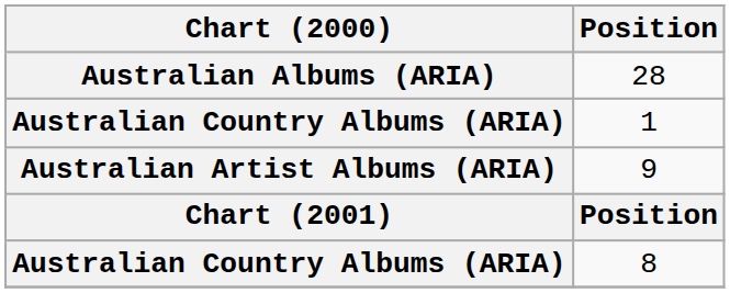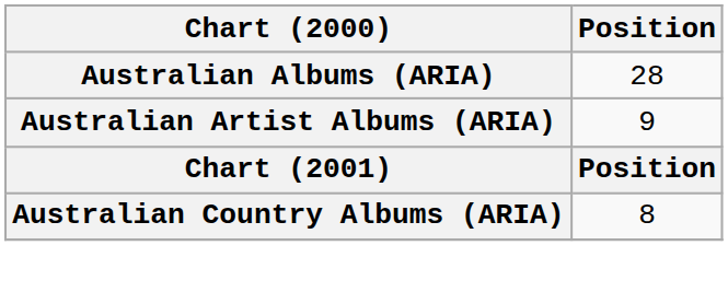 <table class="wikitable sortable plainrowheaders" style="text-align:center">
 <tr>
 <th scope="col">Chart (2000)</th>
 <th scope="col">Position</th>
 </tr>
 <tr>
 <th scope="row">Australian Albums (ARIA)</th>
 <td align="center">28</td>
-</tr>
-<tr>
-<th scope="row">Australian Country Albums (ARIA)</th>
-<td align="center">1</td>
 </tr>
 <tr>
 <th scope="row">Australian Artist Albums (ARIA)</th>
 <td align="center">9</td>
 </tr>
 <tr>
 <th scope="col">Chart (2001)</th>
 <th scope="col">Position</th>
 </tr>
 <tr>
 <th scope="row">Australian Country Albums (ARIA)</th>
 <td align="center">8</td>
 </tr>
 <tr>
 </tr>
 </table>
